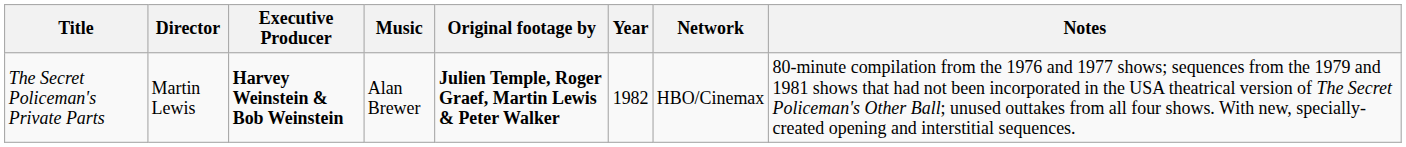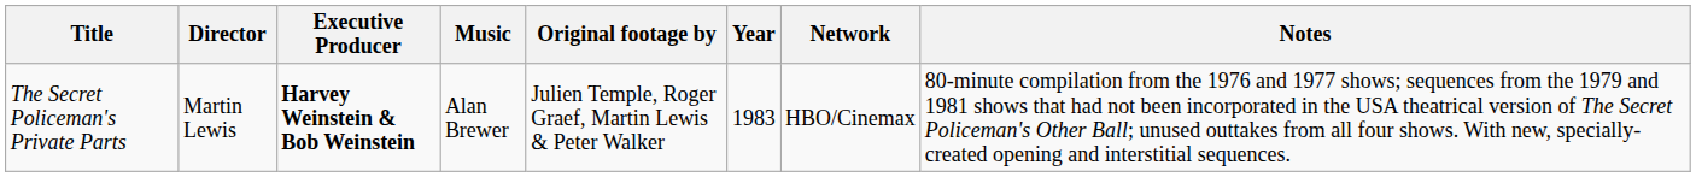 <table class="wikitable">
 <tr>
 <th>Title</th>
 <th>Director</th>
 <th>Executive Producer</th>
 <th>Music</th>
 <th>Original footage by</th>
 <th>Year</th>
 <th>Network</th>
 <th>Notes</th>
 </tr>
 <tr>
 <td><em>The Secret Policeman's Private Parts</em></td>
 <td>Martin Lewis</td>
 <td><strong>Harvey Weinstein & Bob Weinstein</strong></td>
 <td>Alan Brewer</td>
-<td><strong>Julien Temple, Roger Graef, Martin Lewis & Peter Walker</strong></td>
-<td>1982</td>
+<td>Julien Temple, Roger Graef, Martin Lewis & Peter Walker</td>
+<td>1983</td>
 <td>HBO/Cinemax</td>
 <td>80-minute compilation from the 1976 and 1977 shows; sequences from the 1979 and 1981 shows that had not been incorporated in the USA theatrical version of <em>The Secret Policeman's Other Ball</em>; unused outtakes from all four shows.  With new, specially-created opening and interstitial sequences.</td>
 </tr>
 </table>
